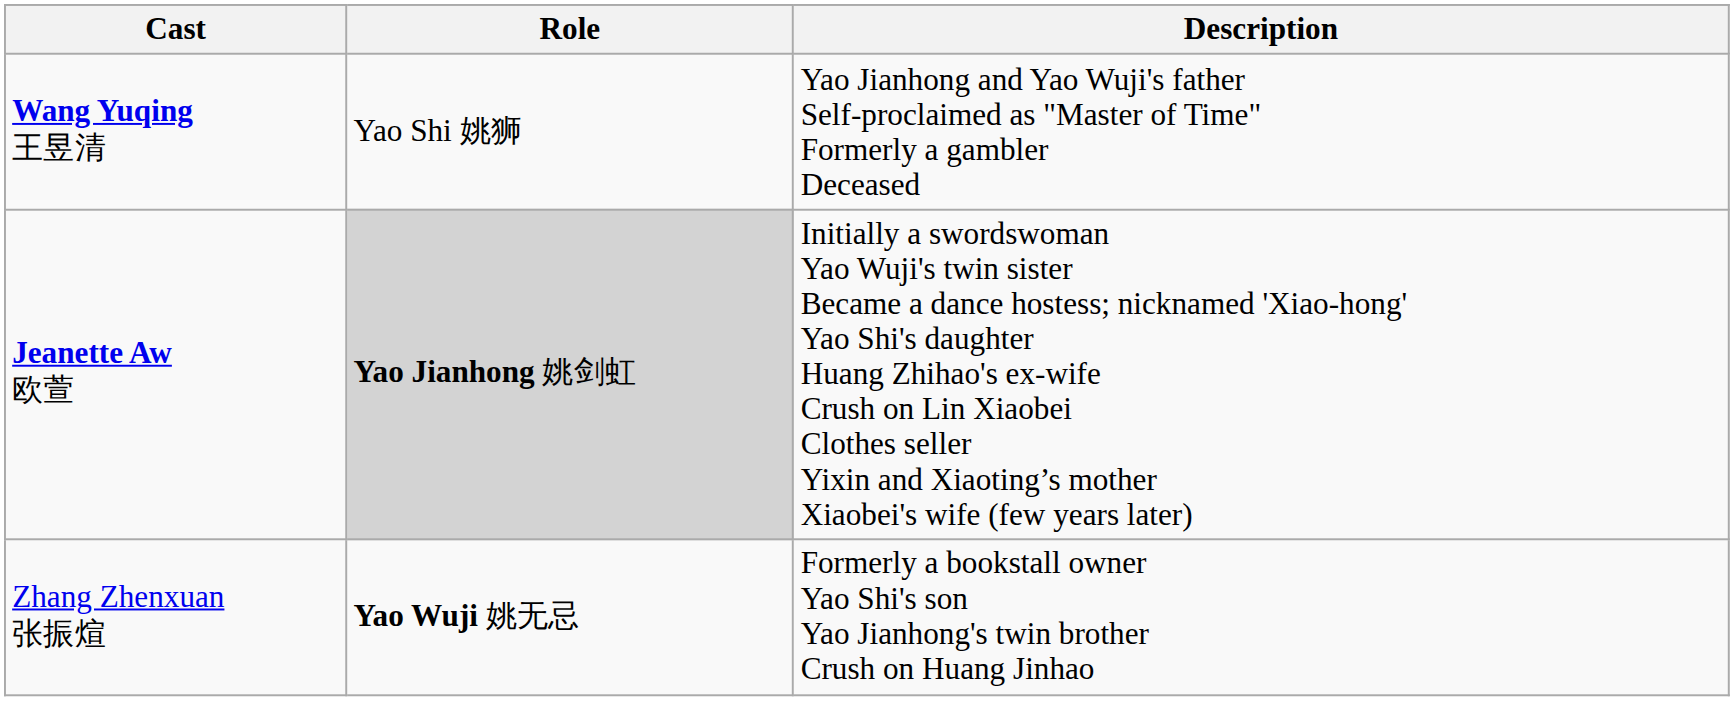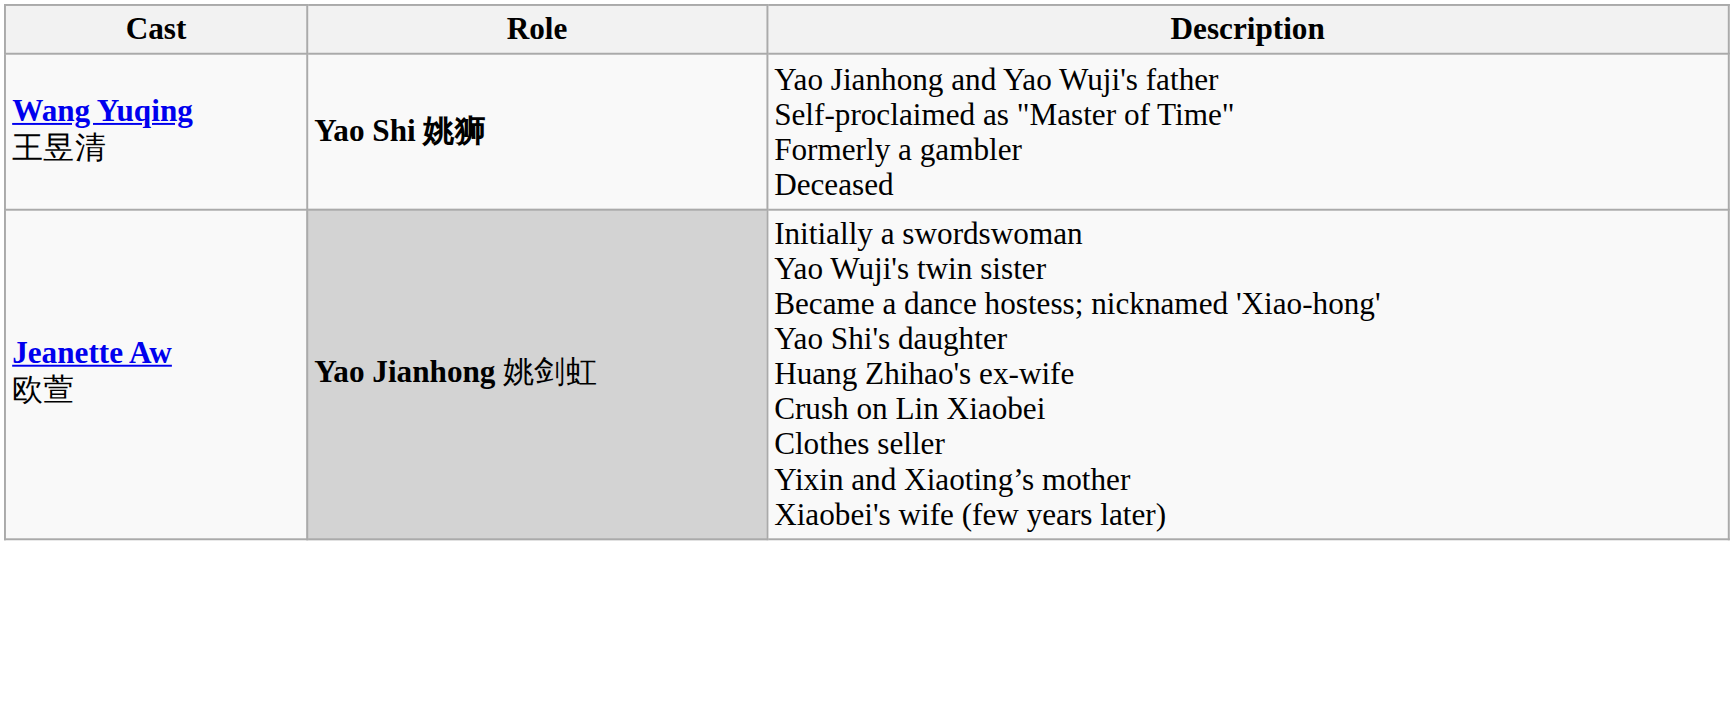 <table class="wikitable" style="width:70%;">
 <tr>
 <th>Cast</th>
 <th>Role</th>
 <th>Description</th>
 </tr>
 <tr>
 <td><strong><a href='#'>Wang Yuqing</a></strong> <br> 王昱清</td>
-<td>Yao Shi 姚狮</td>
+<td><strong>Yao Shi 姚狮</strong></td>
 <td>Yao Jianhong and Yao Wuji's father <br> Self-proclaimed as "Master of Time" <br> Formerly a gambler <br> Deceased</td>
 </tr>
 <tr>
 <td><strong><a href='#'>Jeanette Aw</a></strong> <br> 欧萱</td>
 <td style="background: lightgrey;"><strong>Yao Jianhong</strong> 姚剑虹</td>
 <td>Initially a swordswoman <br> Yao Wuji's twin sister <br> Became a dance hostess; nicknamed 'Xiao-hong' <br> Yao Shi's daughter  <br> Huang Zhihao's ex-wife <br> Crush on Lin Xiaobei <br> Clothes seller <br>Yixin and Xiaoting’s mother<br>Xiaobei's wife (few years later)</td>
 </tr>
-<tr>
-<td><a href='#'>Zhang Zhenxuan</a> <br> 张振煊</td>
-<td><strong>Yao Wuji</strong> 姚无忌</td>
-<td>Formerly a bookstall owner <br> Yao Shi's son <br> Yao Jianhong's twin brother <br> Crush on Huang Jinhao</td>
-</tr>
 </table>
